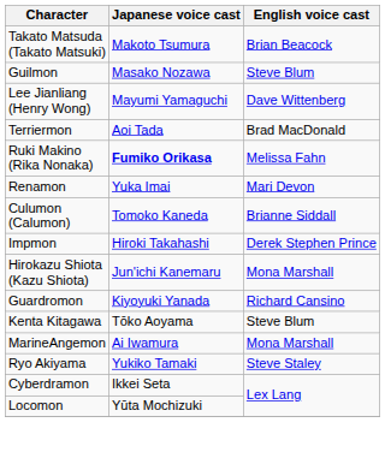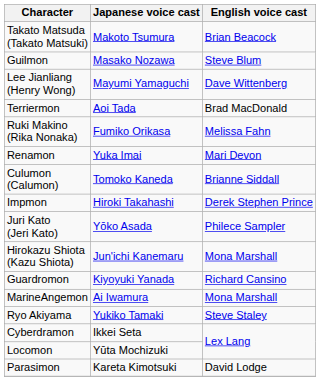 <table class="wikitable">
 <tr>
 <th>Character</th>
 <th>Japanese voice cast</th>
 <th>English voice cast</th>
 </tr>
 <tr>
 <td>Takato Matsuda<br>(Takato Matsuki)</td>
 <td><a href='#'>Makoto Tsumura</a></td>
 <td><a href='#'>Brian Beacock</a></td>
 </tr>
 <tr>
 <td>Guilmon</td>
 <td><a href='#'>Masako Nozawa</a></td>
 <td><a href='#'>Steve Blum</a></td>
 </tr>
 <tr>
 <td>Lee Jianliang<br>(Henry Wong)</td>
 <td><a href='#'>Mayumi Yamaguchi</a></td>
 <td><a href='#'>Dave Wittenberg</a></td>
 </tr>
 <tr>
 <td>Terriermon</td>
 <td><a href='#'>Aoi Tada</a></td>
 <td>Brad MacDonald</td>
 </tr>
 <tr>
 <td>Ruki Makino<br>(Rika Nonaka)</td>
-<td><strong><a href='#'>Fumiko Orikasa</a></strong></td>
+<td><a href='#'>Fumiko Orikasa</a></td>
 <td><a href='#'>Melissa Fahn</a></td>
 </tr>
 <tr>
 <td>Renamon</td>
 <td><a href='#'>Yuka Imai</a></td>
 <td><a href='#'>Mari Devon</a></td>
 </tr>
 <tr>
 <td>Culumon<br>(Calumon)</td>
 <td><a href='#'>Tomoko Kaneda</a></td>
 <td><a href='#'>Brianne Siddall</a></td>
 </tr>
 <tr>
 <td>Impmon</td>
 <td><a href='#'>Hiroki Takahashi</a></td>
 <td><a href='#'>Derek Stephen Prince</a></td>
 </tr>
 <tr>
+<td>Juri Kato<br>(Jeri Kato)</td>
+<td><a href='#'>Yōko Asada</a></td>
+<td><a href='#'>Philece Sampler</a></td>
+</tr>
+<tr>
 <td>Hirokazu Shiota<br>(Kazu Shiota)</td>
 <td><a href='#'>Jun'ichi Kanemaru</a></td>
 <td><a href='#'>Mona Marshall</a></td>
 </tr>
 <tr>
 <td>Guardromon</td>
 <td><a href='#'>Kiyoyuki Yanada</a></td>
 <td><a href='#'>Richard Cansino</a></td>
-</tr>
-<tr>
-<td>Kenta Kitagawa</td>
-<td>Tōko Aoyama</td>
-<td>Steve Blum</td>
 </tr>
 <tr>
 <td>MarineAngemon</td>
 <td><a href='#'>Ai Iwamura</a></td>
 <td><a href='#'>Mona Marshall</a></td>
 </tr>
 <tr>
 <td>Ryo Akiyama</td>
 <td><a href='#'>Yukiko Tamaki</a></td>
 <td><a href='#'>Steve Staley</a></td>
 </tr>
 <tr>
 <td>Cyberdramon</td>
 <td>Ikkei Seta</td>
 <td rowspan="2"><a href='#'>Lex Lang</a></td>
 </tr>
 <tr>
 <td>Locomon</td>
 <td>Yūta Mochizuki</td>
 </tr>
 <tr>
+<td>Parasimon</td>
+<td>Kareta Kimotsuki</td>
+<td>David Lodge</td>
+</tr>
+<tr>
 </tr>
 </table>
